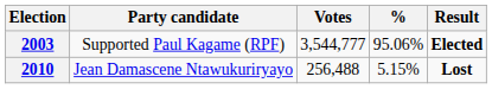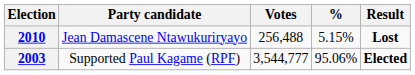 <table class="wikitable" style="text-align:center">
 <tr>
 <th>Election</th>
 <th>Party candidate</th>
 <th><strong>Votes</strong></th>
 <th><strong>%</strong></th>
 <th>Result</th>
 </tr>
 <tr>
+<th><a href='#'>2010</a></th>
+<td><a href='#'>Jean Damascene Ntawukuriryayo</a></td>
+<td>256,488</td>
+<td>5.15%</td>
+<td><strong>Lost</strong> </td>
+</tr>
+<tr>
 <th><a href='#'>2003</a></th>
 <td>Supported <a href='#'>Paul Kagame</a> (<a href='#'>RPF</a>)</td>
 <td>3,544,777</td>
 <td>95.06%</td>
 <td><strong>Elected</strong> </td>
 </tr>
-<tr>
-<th><a href='#'>2010</a></th>
-<td><a href='#'>Jean Damascene Ntawukuriryayo</a></td>
-<td>256,488</td>
-<td>5.15%</td>
-<td><strong>Lost</strong> </td>
-</tr>
 </table>
